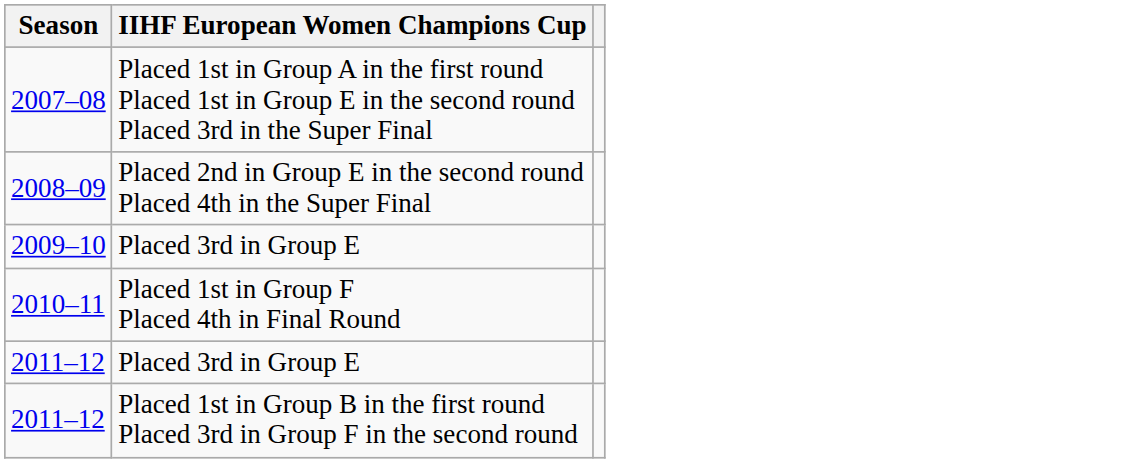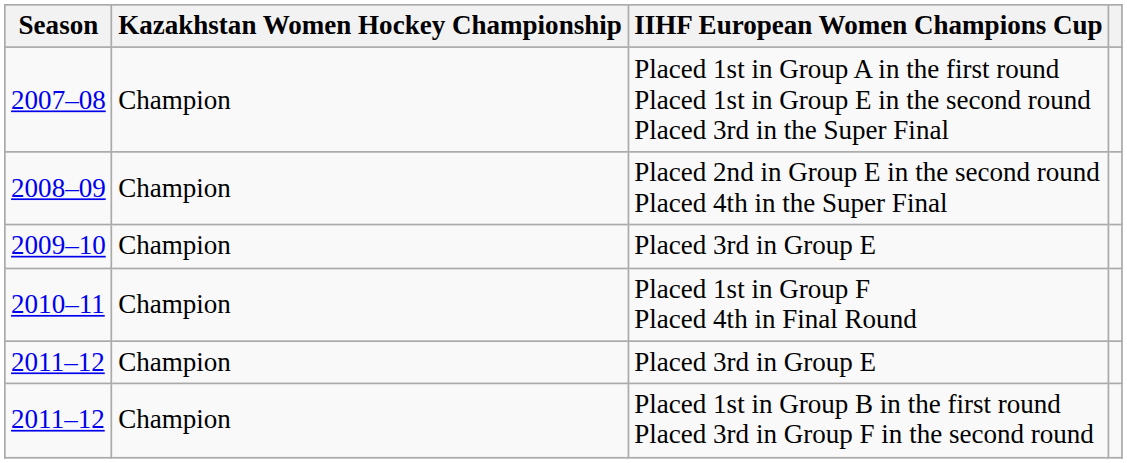 <table class="wikitable">
 <tr>
 <th>Season</th>
+<th>Kazakhstan Women Hockey Championship</th>
 <th>IIHF European Women Champions Cup</th>
 <th></th>
 </tr>
 <tr>
 <td><a href='#'>2007–08</a></td>
+<td>Champion</td>
 <td>Placed 1st in Group A in the first round<br>Placed 1st in Group E in the second round<br>Placed 3rd in the Super Final</td>
 <td><br></td>
 </tr>
 <tr>
 <td><a href='#'>2008–09</a></td>
+<td>Champion</td>
 <td>Placed 2nd in Group E in the second round<br>Placed 4th in the Super Final</td>
 <td><br></td>
 </tr>
 <tr>
 <td><a href='#'>2009–10</a></td>
+<td>Champion</td>
 <td>Placed 3rd in Group E</td>
 <td></td>
 </tr>
 <tr>
 <td><a href='#'>2010–11</a></td>
+<td>Champion</td>
 <td>Placed 1st in Group F<br>Placed 4th in Final Round</td>
 <td><br></td>
 </tr>
 <tr>
 <td><a href='#'>2011–12</a></td>
+<td>Champion</td>
 <td>Placed 3rd in Group E</td>
 <td></td>
 </tr>
 <tr>
 <td><a href='#'>2011–12</a></td>
+<td>Champion</td>
 <td>Placed 1st in Group B in the first round<br>Placed 3rd in Group F in the second round</td>
 <td><br></td>
 </tr>
 </table>
